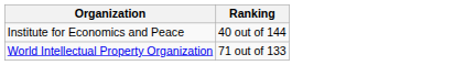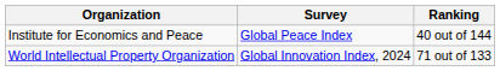 <table class="wikitable">
 <tr>
 <th>Organization</th>
+<th>Survey</th>
 <th>Ranking</th>
 </tr>
 <tr>
 <td>Institute for Economics and Peace </td>
+<td><a href='#'>Global Peace Index</a></td>
 <td>40 out of 144</td>
 </tr>
 <tr>
 <td><a href='#'>World Intellectual Property Organization</a></td>
+<td><a href='#'>Global Innovation Index</a>, 2024</td>
 <td>71 out of 133</td>
 </tr>
 </table>
